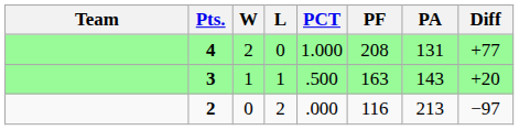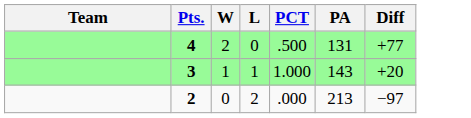 <table class=wikitable>
 <tr align=center>
 <th width=150px>Team</th>
 <th width=30px><a href='#'>Pts.</a></th>
 <th width=20px>W</th>
 <th width=20px>L</th>
 <th><a href='#'>PCT</a></th>
-<th width=40px>PF</th>
 <th width=40px>PA</th>
 <th width=40px>Diff</th>
 </tr>
 <tr align=center bgcolor="#98fb98">
 <td align=left></td>
 <td><strong>4</strong></td>
 <td>2</td>
 <td>0</td>
-<td>1.000</td>
-<td>208</td>
+<td>.500</td>
 <td>131</td>
 <td>+77</td>
 </tr>
 <tr align=center  bgcolor="#98fb98">
 <td align=left></td>
 <td><strong>3</strong></td>
 <td>1</td>
 <td>1</td>
-<td>.500</td>
-<td>163</td>
+<td>1.000</td>
 <td>143</td>
 <td>+20</td>
 </tr>
 <tr align=center>
 <td align=left></td>
 <td><strong>2</strong></td>
 <td>0</td>
 <td>2</td>
 <td>.000</td>
-<td>116</td>
 <td>213</td>
 <td>−97</td>
 </tr>
 </table>
